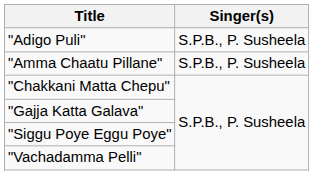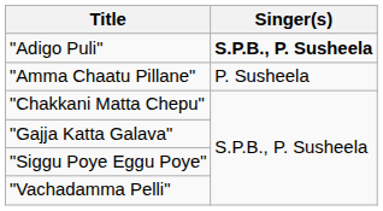 <table class="wikitable">
 <tr>
 <th>Title</th>
 <th>Singer(s)</th>
 </tr>
 <tr>
 <td>"Adigo Puli"</td>
-<td>S.P.B., P. Susheela</td>
+<td><strong>S.P.B., P. Susheela</strong></td>
 </tr>
 <tr>
 <td>"Amma Chaatu Pillane"</td>
-<td>S.P.B., P. Susheela</td>
+<td>P. Susheela</td>
 </tr>
 <tr>
 <td>"Chakkani Matta Chepu"</td>
 <td rowspan="4">S.P.B., P. Susheela</td>
 </tr>
 <tr>
 <td>"Gajja Katta Galava"</td>
 </tr>
 <tr>
 <td>"Siggu Poye Eggu Poye"</td>
 </tr>
 <tr>
 <td>"Vachadamma Pelli"</td>
 </tr>
 </table>
